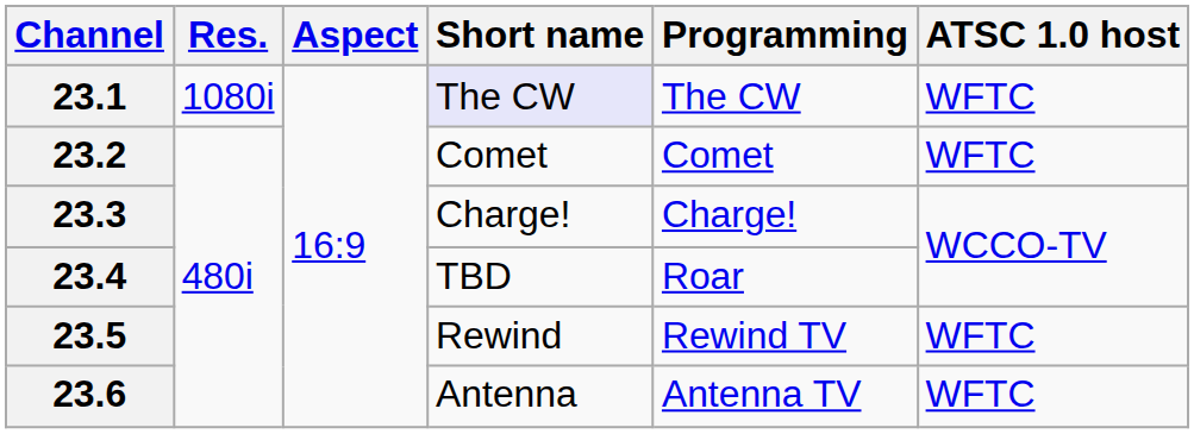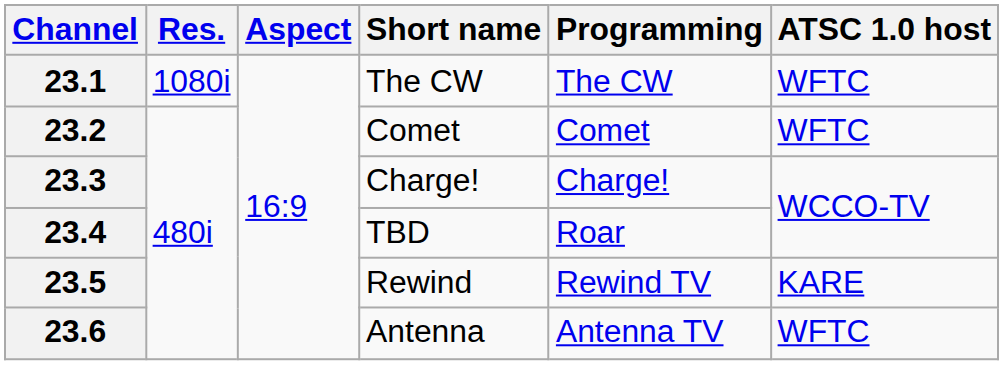 <table class="wikitable">
 <tr>
 <th scope = "col"><a href='#'>Channel</a></th>
 <th scope = "col"><a href='#'>Res.</a></th>
 <th scope = "col"><a href='#'>Aspect</a></th>
 <th scope = "col">Short name</th>
 <th scope = "col">Programming</th>
 <th scope = "col">ATSC 1.0 host</th>
 </tr>
 <tr>
 <th scope = "row">23.1</th>
 <td><a href='#'>1080i</a></td>
 <td rowspan=6><a href='#'>16:9</a></td>
-<td style="background: lavender;">The CW</td>
+<td>The CW</td>
 <td><a href='#'>The CW</a></td>
 <td><a href='#'>WFTC</a></td>
 </tr>
 <tr>
 <th scope = "row">23.2</th>
 <td rowspan=5><a href='#'>480i</a></td>
 <td>Comet</td>
 <td><a href='#'>Comet</a></td>
 <td><a href='#'>WFTC</a></td>
 </tr>
 <tr>
 <th scope = "row">23.3</th>
 <td>Charge!</td>
 <td><a href='#'>Charge!</a></td>
 <td rowspan = "2"><a href='#'>WCCO-TV</a></td>
 </tr>
 <tr>
 <th scope = "row">23.4</th>
 <td>TBD</td>
 <td><a href='#'>Roar</a></td>
 </tr>
 <tr>
 <th scope = "row">23.5</th>
 <td>Rewind</td>
 <td><a href='#'>Rewind TV</a></td>
-<td><a href='#'>WFTC</a></td>
+<td><a href='#'>KARE</a></td>
 </tr>
 <tr>
 <th scope = "row">23.6</th>
 <td>Antenna</td>
 <td><a href='#'>Antenna TV</a></td>
 <td><a href='#'>WFTC</a></td>
 </tr>
 </table>
